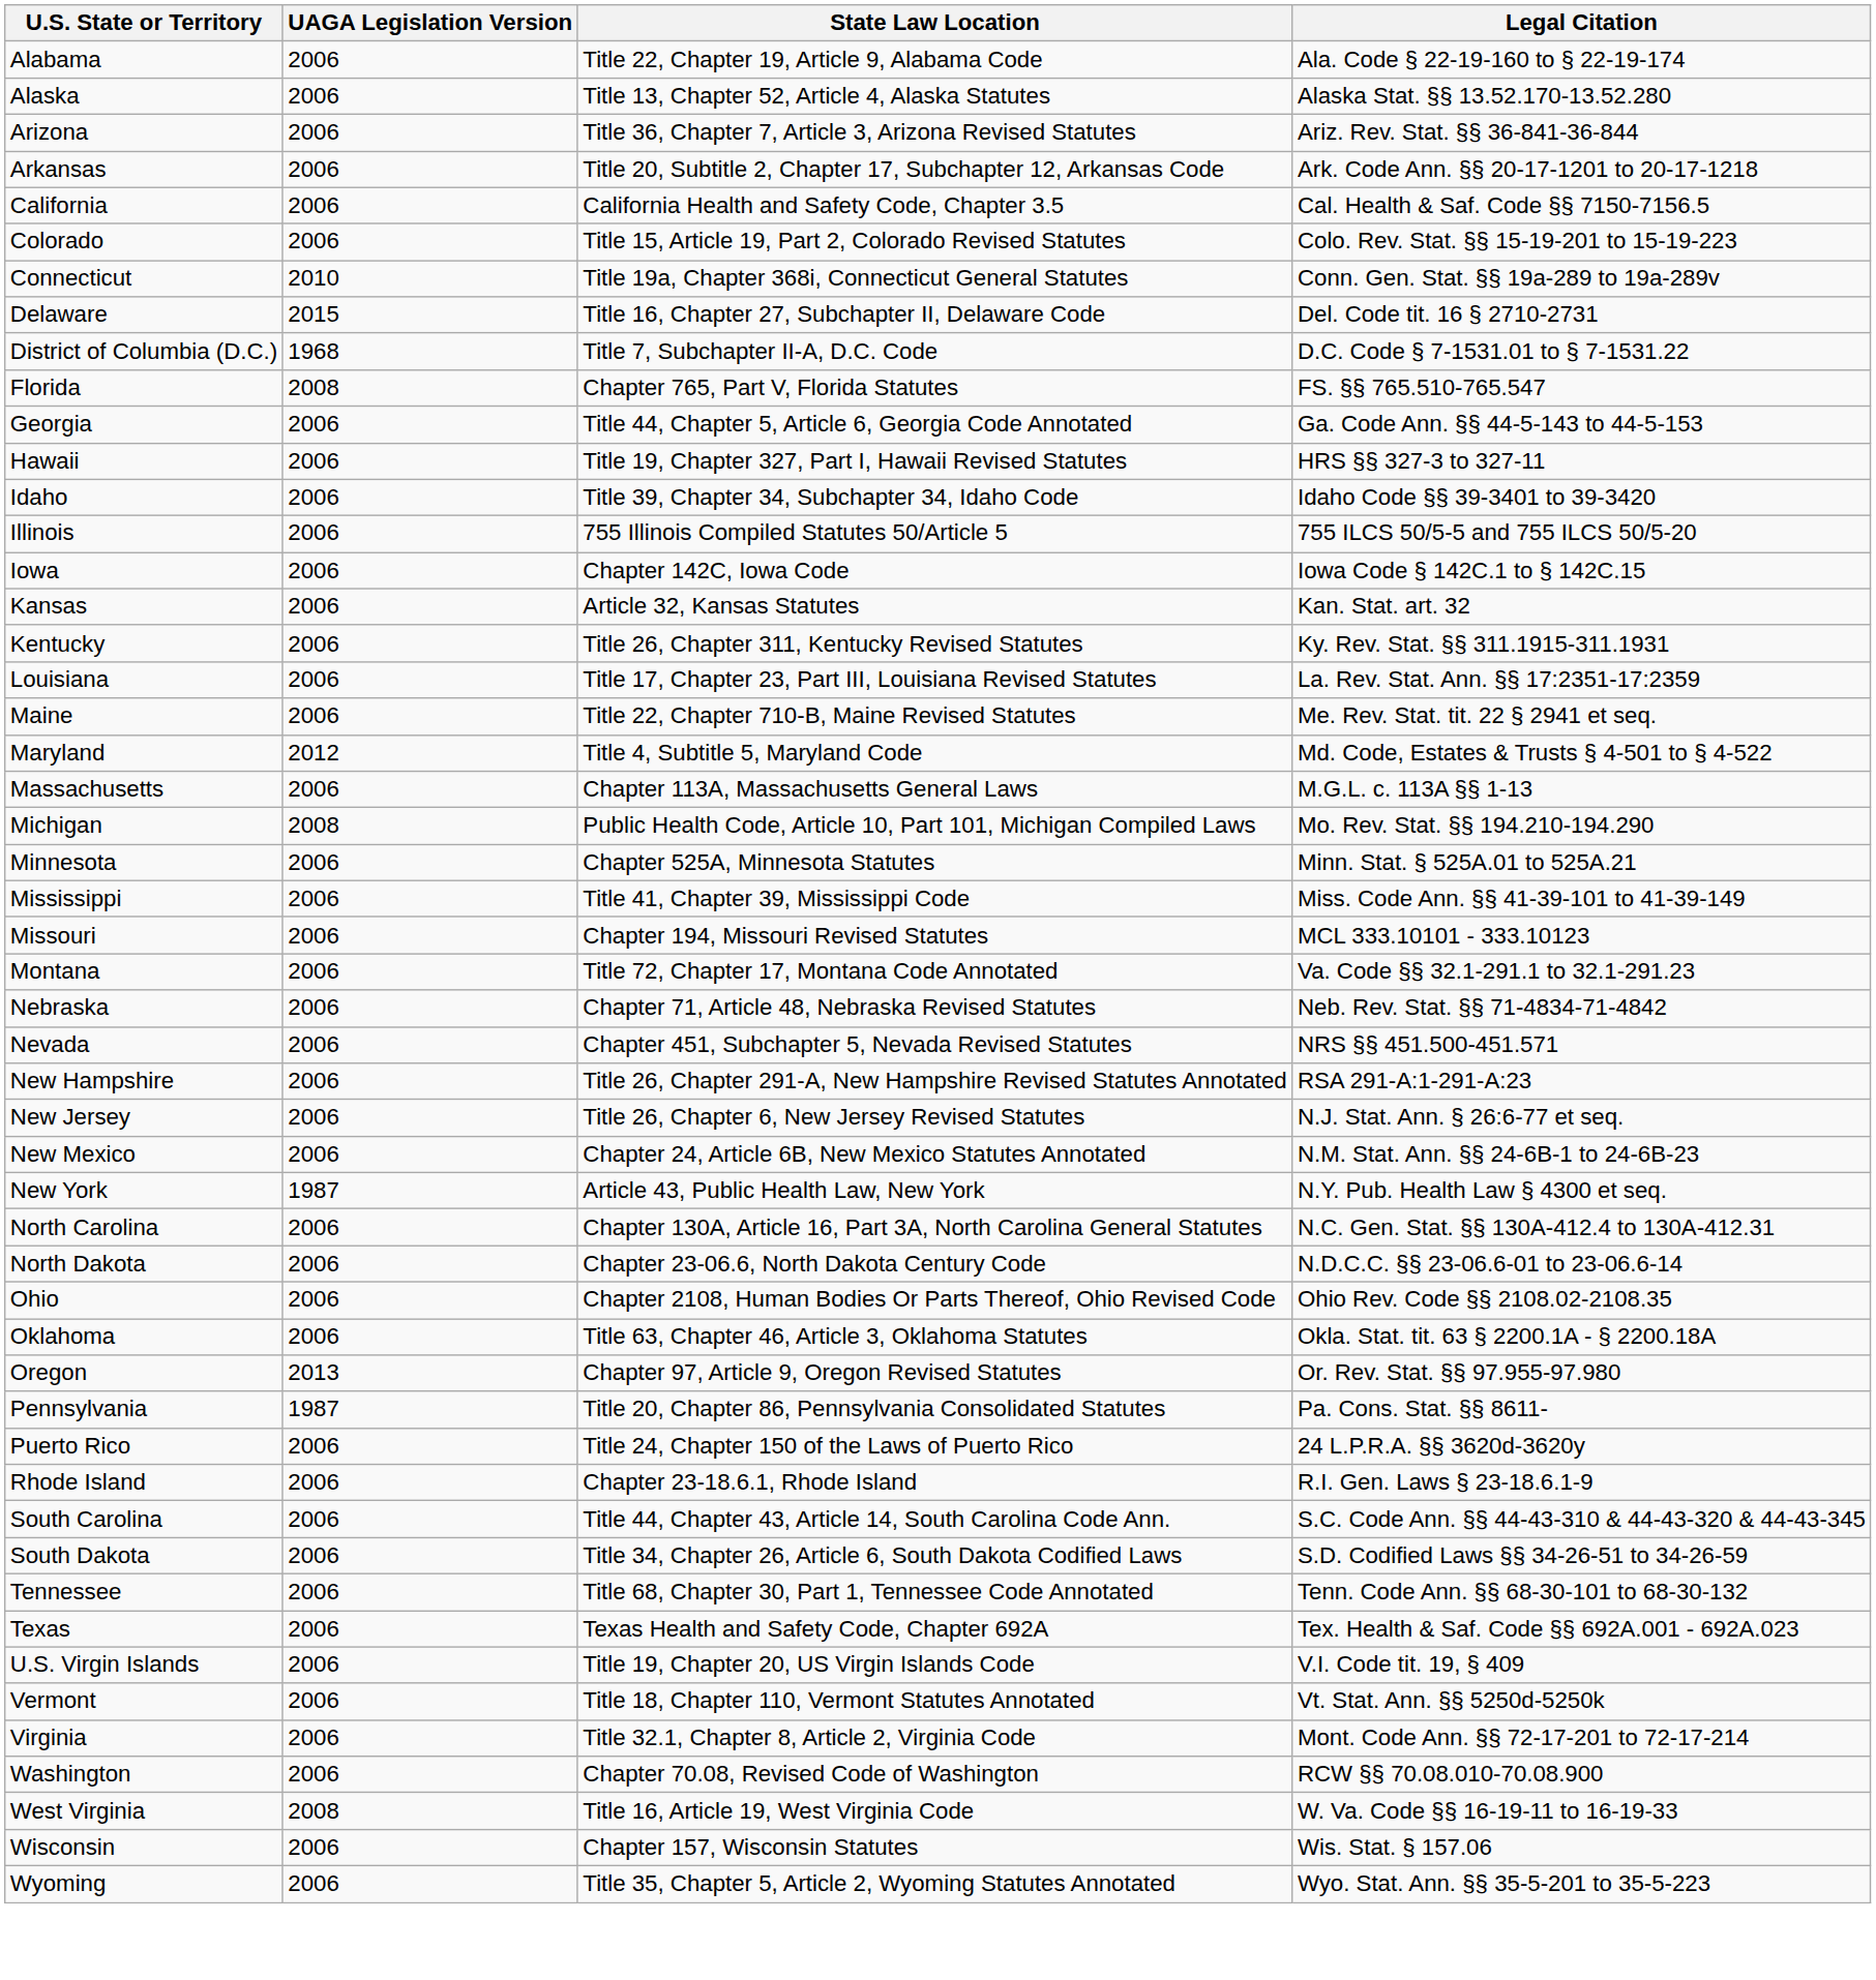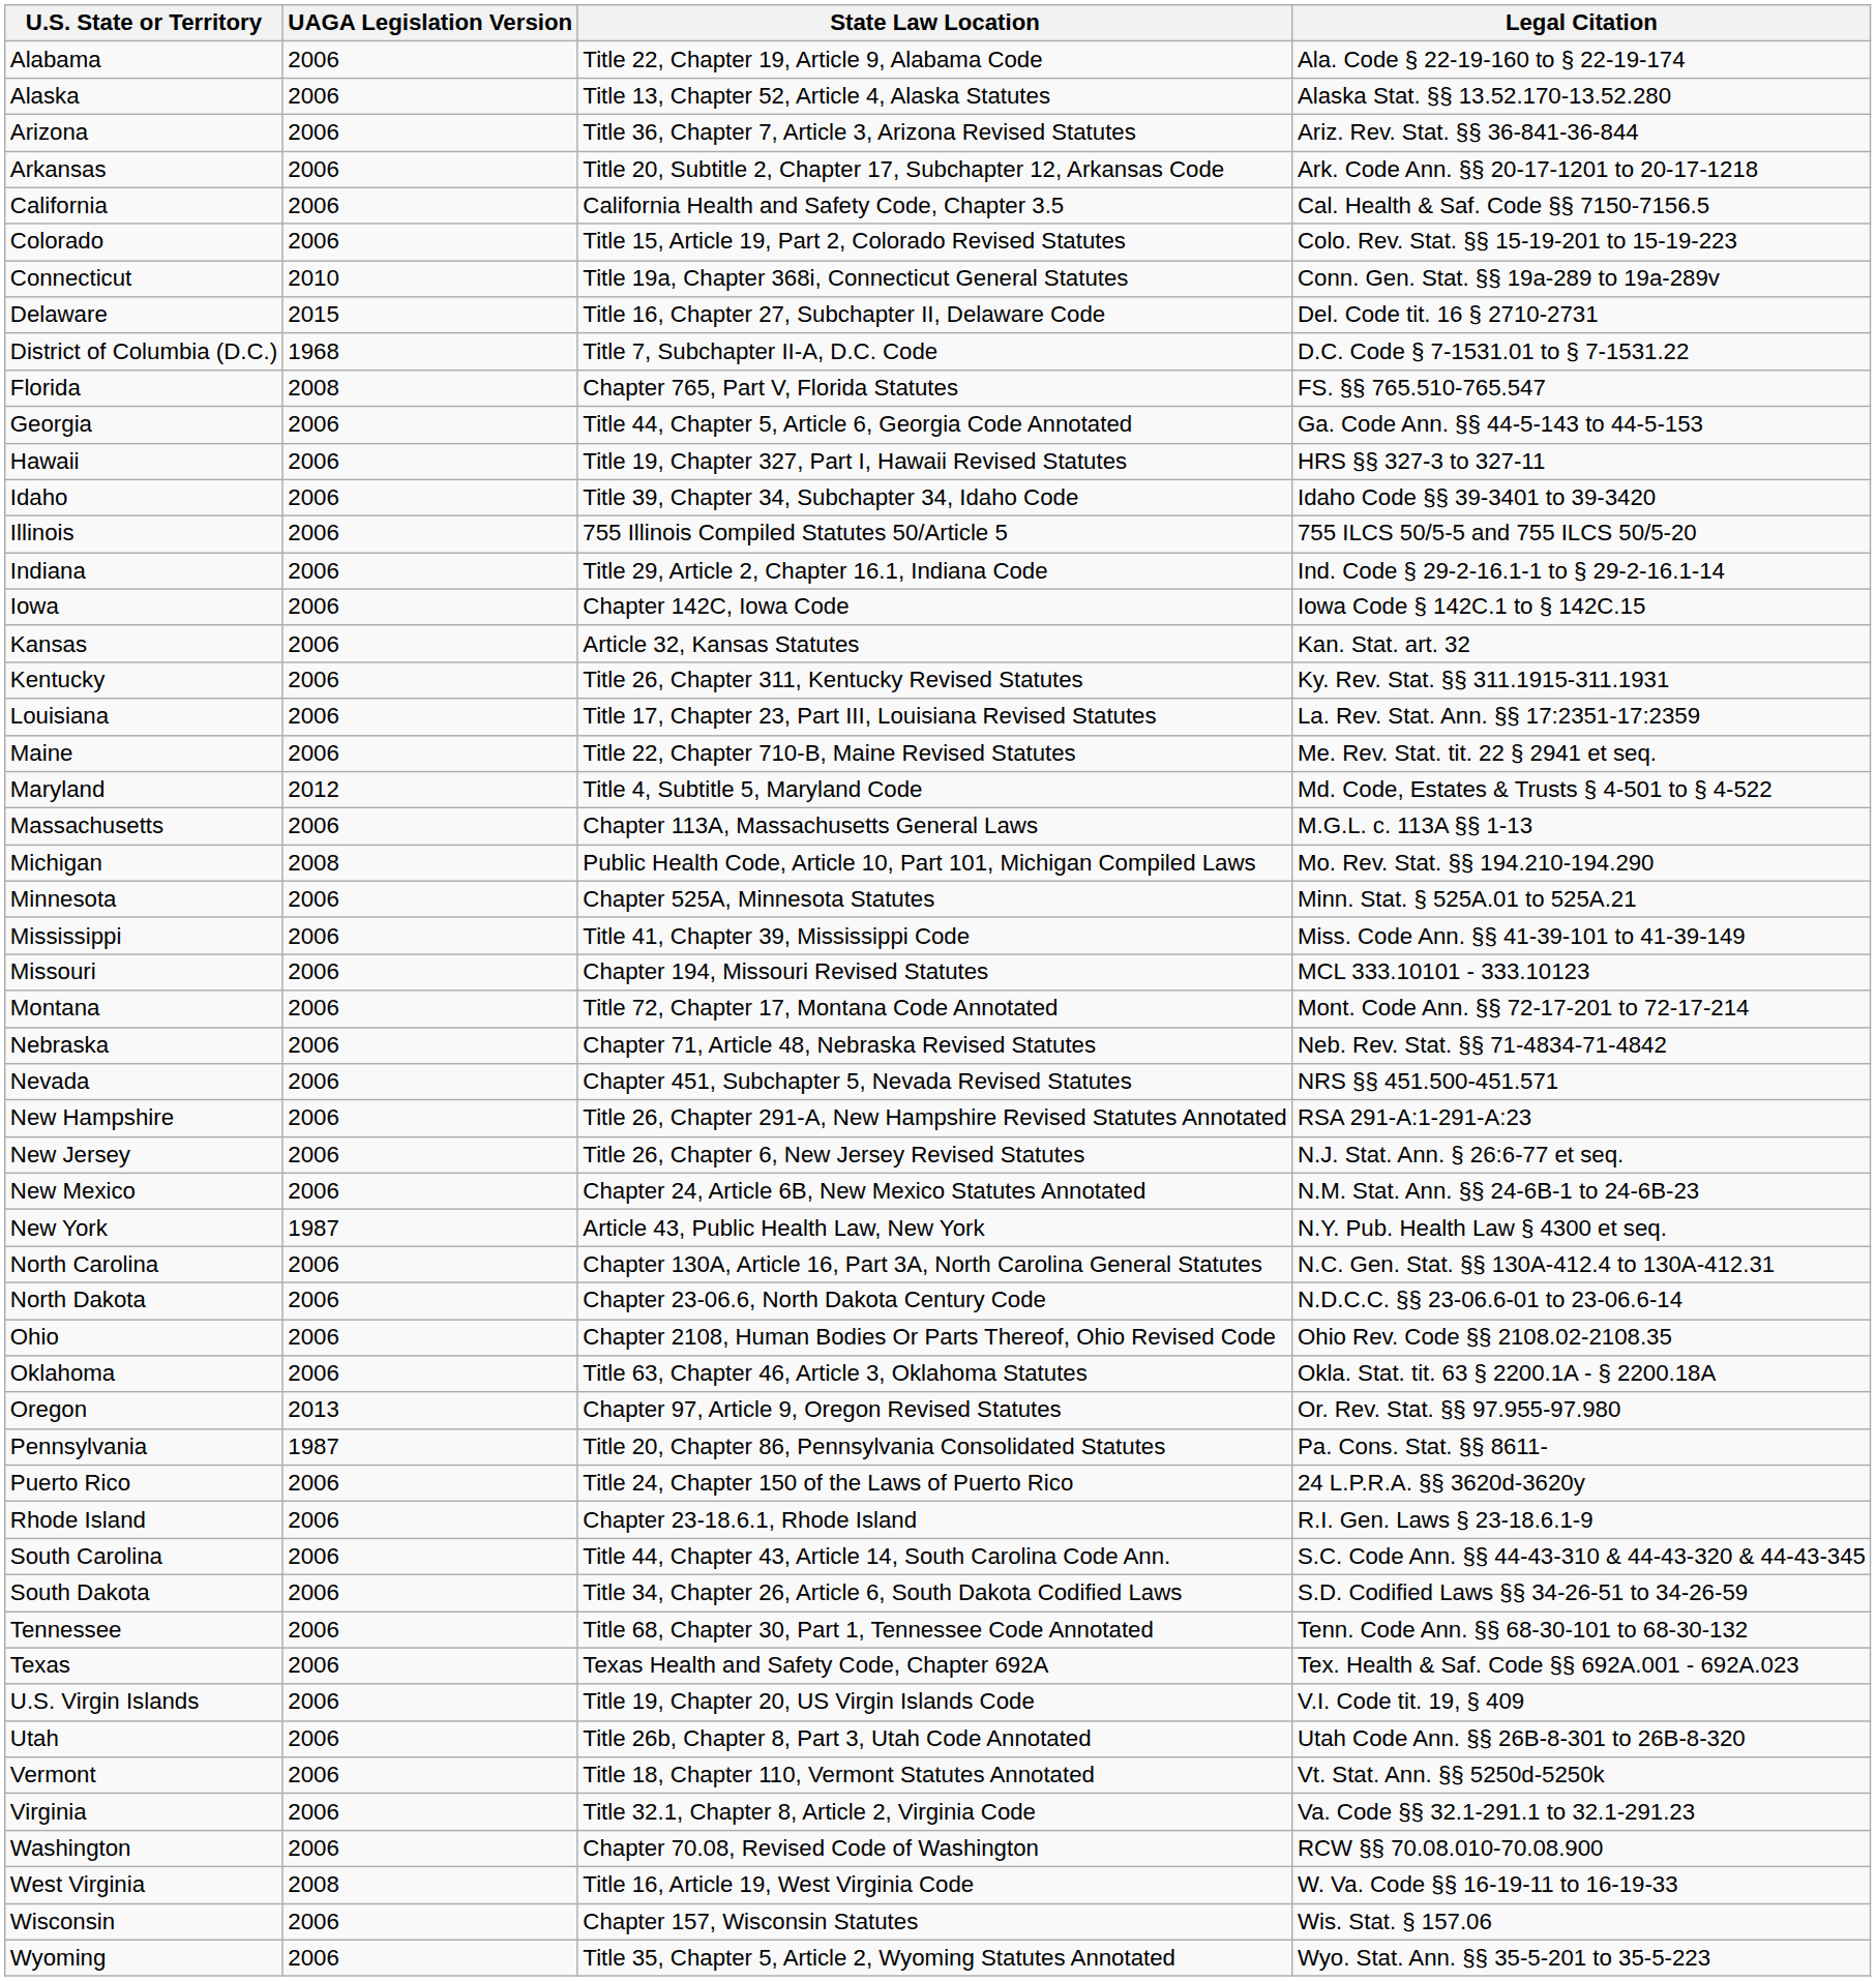 <table class="wikitable sortable">
 <tr>
 <th>U.S. State or Territory</th>
 <th>UAGA Legislation Version</th>
 <th>State Law Location</th>
 <th>Legal Citation</th>
 </tr>
 <tr>
 <td>Alabama</td>
 <td>2006</td>
 <td>Title 22, Chapter 19, Article 9, Alabama Code</td>
 <td>Ala. Code § 22-19-160 to § 22-19-174</td>
 </tr>
 <tr>
 <td>Alaska</td>
 <td>2006</td>
 <td>Title 13, Chapter 52, Article 4, Alaska Statutes</td>
 <td>Alaska Stat. §§ 13.52.170-13.52.280</td>
 </tr>
 <tr>
 <td>Arizona</td>
 <td>2006</td>
 <td>Title 36, Chapter 7, Article 3, Arizona Revised Statutes</td>
 <td>Ariz. Rev. Stat. §§ 36-841-36-844</td>
 </tr>
 <tr>
 <td>Arkansas</td>
 <td>2006</td>
 <td>Title 20, Subtitle 2, Chapter 17, Subchapter 12, Arkansas Code</td>
 <td>Ark. Code Ann. §§ 20-17-1201 to 20-17-1218</td>
 </tr>
 <tr>
 <td>California</td>
 <td>2006</td>
 <td>California Health and Safety Code, Chapter 3.5</td>
 <td>Cal. Health & Saf. Code §§ 7150-7156.5</td>
 </tr>
 <tr>
 <td>Colorado</td>
 <td>2006</td>
 <td>Title 15, Article 19, Part 2, Colorado Revised Statutes</td>
 <td>Colo. Rev. Stat. §§ 15-19-201 to 15-19-223</td>
 </tr>
 <tr>
 <td>Connecticut</td>
 <td>2010</td>
 <td>Title 19a, Chapter 368i, Connecticut General Statutes</td>
 <td>Conn. Gen. Stat. §§ 19a-289 to 19a-289v</td>
 </tr>
 <tr>
 <td>Delaware</td>
 <td>2015</td>
 <td>Title 16, Chapter 27, Subchapter II, Delaware Code</td>
 <td>Del. Code tit. 16 § 2710-2731</td>
 </tr>
 <tr>
 <td>District of Columbia (D.C.)</td>
 <td>1968</td>
 <td>Title 7, Subchapter II-A, D.C. Code</td>
 <td>D.C. Code § 7-1531.01 to § 7-1531.22</td>
 </tr>
 <tr>
 <td>Florida</td>
 <td>2008</td>
 <td>Chapter 765, Part V, Florida Statutes</td>
 <td>FS. §§ 765.510-765.547</td>
 </tr>
 <tr>
 <td>Georgia</td>
 <td>2006</td>
 <td>Title 44, Chapter 5, Article 6, Georgia Code Annotated</td>
 <td>Ga. Code Ann. §§ 44-5-143 to 44-5-153</td>
 </tr>
 <tr>
 <td>Hawaii</td>
 <td>2006</td>
 <td>Title 19, Chapter 327, Part I, Hawaii Revised Statutes</td>
 <td>HRS §§ 327-3 to 327-11</td>
 </tr>
 <tr>
 <td>Idaho</td>
 <td>2006</td>
 <td>Title 39, Chapter 34, Subchapter 34, Idaho Code</td>
 <td>Idaho Code §§ 39-3401 to 39-3420</td>
 </tr>
 <tr>
 <td>Illinois</td>
 <td>2006</td>
 <td>755 Illinois Compiled Statutes 50/Article 5</td>
 <td>755 ILCS 50/5-5 and 755 ILCS 50/5-20</td>
 </tr>
 <tr>
+<td>Indiana</td>
+<td>2006</td>
+<td>Title 29, Article 2, Chapter 16.1, Indiana Code</td>
+<td>Ind. Code § 29-2-16.1-1 to § 29-2-16.1-14</td>
+</tr>
+<tr>
 <td>Iowa</td>
 <td>2006</td>
 <td>Chapter 142C, Iowa Code</td>
 <td>Iowa Code § 142C.1 to § 142C.15</td>
 </tr>
 <tr>
 <td>Kansas</td>
 <td>2006</td>
 <td>Article 32, Kansas Statutes</td>
 <td>Kan. Stat. art. 32</td>
 </tr>
 <tr>
 <td>Kentucky</td>
 <td>2006</td>
 <td>Title 26, Chapter 311, Kentucky Revised Statutes</td>
 <td>Ky. Rev. Stat. §§ 311.1915-311.1931</td>
 </tr>
 <tr>
 <td>Louisiana</td>
 <td>2006</td>
 <td>Title 17, Chapter 23, Part III, Louisiana Revised Statutes</td>
 <td>La. Rev. Stat. Ann. §§ 17:2351-17:2359</td>
 </tr>
 <tr>
 <td>Maine</td>
 <td>2006</td>
 <td>Title 22, Chapter 710-B, Maine Revised Statutes</td>
 <td>Me. Rev. Stat. tit. 22 § 2941 et seq.</td>
 </tr>
 <tr>
 <td>Maryland</td>
 <td>2012</td>
 <td>Title 4, Subtitle 5, Maryland Code</td>
 <td>Md. Code, Estates & Trusts § 4-501 to § 4-522</td>
 </tr>
 <tr>
 <td>Massachusetts</td>
 <td>2006</td>
 <td>Chapter 113A, Massachusetts General Laws</td>
 <td>M.G.L. c. 113A §§ 1-13</td>
 </tr>
 <tr>
 <td>Michigan</td>
 <td>2008</td>
 <td>Public Health Code, Article 10, Part 101, Michigan Compiled Laws</td>
 <td>Mo. Rev. Stat. §§ 194.210-194.290</td>
 </tr>
 <tr>
 <td>Minnesota</td>
 <td>2006</td>
 <td>Chapter 525A, Minnesota Statutes</td>
 <td>Minn. Stat. § 525A.01 to 525A.21</td>
 </tr>
 <tr>
 <td>Mississippi</td>
 <td>2006</td>
 <td>Title 41, Chapter 39, Mississippi Code</td>
 <td>Miss. Code Ann. §§ 41-39-101 to 41-39-149</td>
 </tr>
 <tr>
 <td>Missouri</td>
 <td>2006</td>
 <td>Chapter 194, Missouri Revised Statutes</td>
 <td>MCL 333.10101 - 333.10123</td>
 </tr>
 <tr>
 <td>Montana</td>
 <td>2006</td>
 <td>Title 72, Chapter 17, Montana Code Annotated</td>
-<td>Va. Code §§ 32.1-291.1 to 32.1-291.23</td>
+<td>Mont. Code Ann. §§ 72-17-201 to 72-17-214</td>
 </tr>
 <tr>
 <td>Nebraska</td>
 <td>2006</td>
 <td>Chapter 71, Article 48, Nebraska Revised Statutes</td>
 <td>Neb. Rev. Stat. §§ 71-4834-71-4842</td>
 </tr>
 <tr>
 <td>Nevada</td>
 <td>2006</td>
 <td>Chapter 451, Subchapter 5, Nevada Revised Statutes</td>
 <td>NRS §§ 451.500-451.571</td>
 </tr>
 <tr>
 <td>New Hampshire</td>
 <td>2006</td>
 <td>Title 26, Chapter 291-A, New Hampshire Revised Statutes Annotated</td>
 <td>RSA 291-A:1-291-A:23</td>
 </tr>
 <tr>
 <td>New Jersey</td>
 <td>2006</td>
 <td>Title 26, Chapter 6, New Jersey Revised Statutes</td>
 <td>N.J. Stat. Ann. § 26:6-77 et seq.</td>
 </tr>
 <tr>
 <td>New Mexico</td>
 <td>2006</td>
 <td>Chapter 24, Article 6B, New Mexico Statutes Annotated</td>
 <td>N.M. Stat. Ann. §§ 24-6B-1 to 24-6B-23</td>
 </tr>
 <tr>
 <td>New York</td>
 <td>1987</td>
 <td>Article 43, Public Health Law, New York</td>
 <td>N.Y. Pub. Health Law § 4300 et seq.</td>
 </tr>
 <tr>
 <td>North Carolina</td>
 <td>2006</td>
 <td>Chapter 130A, Article 16, Part 3A, North Carolina General Statutes</td>
 <td>N.C. Gen. Stat. §§ 130A-412.4 to 130A-412.31</td>
 </tr>
 <tr>
 <td>North Dakota</td>
 <td>2006</td>
 <td>Chapter 23-06.6, North Dakota Century Code</td>
 <td>N.D.C.C. §§ 23-06.6-01 to 23-06.6-14</td>
 </tr>
 <tr>
 <td>Ohio</td>
 <td>2006</td>
 <td>Chapter 2108, Human Bodies Or Parts Thereof, Ohio Revised Code</td>
 <td>Ohio Rev. Code §§ 2108.02-2108.35</td>
 </tr>
 <tr>
 <td>Oklahoma</td>
 <td>2006</td>
 <td>Title 63, Chapter 46, Article 3, Oklahoma Statutes</td>
 <td>Okla. Stat. tit. 63 § 2200.1A - § 2200.18A</td>
 </tr>
 <tr>
 <td>Oregon</td>
 <td>2013</td>
 <td>Chapter 97, Article 9, Oregon Revised Statutes</td>
 <td>Or. Rev. Stat. §§ 97.955-97.980</td>
 </tr>
 <tr>
 <td>Pennsylvania</td>
 <td>1987</td>
 <td>Title 20, Chapter 86, Pennsylvania Consolidated Statutes</td>
 <td>Pa. Cons. Stat. §§ 8611-</td>
 </tr>
 <tr>
 <td>Puerto Rico</td>
 <td>2006</td>
 <td>Title 24, Chapter 150 of the Laws of Puerto Rico</td>
 <td>24 L.P.R.A. §§ 3620d-3620y</td>
 </tr>
 <tr>
 <td>Rhode Island</td>
 <td>2006</td>
 <td>Chapter 23-18.6.1, Rhode Island</td>
 <td>R.I. Gen. Laws § 23-18.6.1-9</td>
 </tr>
 <tr>
 <td>South Carolina</td>
 <td>2006</td>
 <td>Title 44, Chapter 43, Article 14, South Carolina Code Ann.</td>
 <td>S.C. Code Ann. §§ 44-43-310 & 44-43-320 & 44-43-345</td>
 </tr>
 <tr>
 <td>South Dakota</td>
 <td>2006</td>
 <td>Title 34, Chapter 26, Article 6, South Dakota Codified Laws</td>
 <td>S.D. Codified Laws §§ 34-26-51 to 34-26-59</td>
 </tr>
 <tr>
 <td>Tennessee</td>
 <td>2006</td>
 <td>Title 68, Chapter 30, Part 1, Tennessee Code Annotated</td>
 <td>Tenn. Code Ann. §§ 68-30-101 to 68-30-132</td>
 </tr>
 <tr>
 <td>Texas</td>
 <td>2006</td>
 <td>Texas Health and Safety Code, Chapter 692A</td>
 <td>Tex. Health & Saf. Code §§ 692A.001 - 692A.023</td>
 </tr>
 <tr>
 <td>U.S. Virgin Islands</td>
 <td>2006</td>
 <td>Title 19, Chapter 20, US Virgin Islands Code</td>
 <td>V.I. Code tit. 19, § 409</td>
 </tr>
 <tr>
+<td>Utah</td>
+<td>2006</td>
+<td>Title 26b, Chapter 8, Part 3, Utah Code Annotated</td>
+<td>Utah Code Ann. §§ 26B-8-301 to 26B-8-320</td>
+</tr>
+<tr>
 <td>Vermont</td>
 <td>2006</td>
 <td>Title 18, Chapter 110, Vermont Statutes Annotated</td>
 <td>Vt. Stat. Ann. §§ 5250d-5250k</td>
 </tr>
 <tr>
 <td>Virginia</td>
 <td>2006</td>
 <td>Title 32.1, Chapter 8, Article 2, Virginia Code</td>
-<td>Mont. Code Ann. §§ 72-17-201 to 72-17-214</td>
+<td>Va. Code §§ 32.1-291.1 to 32.1-291.23</td>
 </tr>
 <tr>
 <td>Washington</td>
 <td>2006</td>
 <td>Chapter 70.08, Revised Code of Washington</td>
 <td>RCW §§ 70.08.010-70.08.900</td>
 </tr>
 <tr>
 <td>West Virginia</td>
 <td>2008</td>
 <td>Title 16, Article 19, West Virginia Code</td>
 <td>W. Va. Code §§ 16-19-11 to 16-19-33</td>
 </tr>
 <tr>
 <td>Wisconsin</td>
 <td>2006</td>
 <td>Chapter 157, Wisconsin Statutes</td>
 <td>Wis. Stat. § 157.06</td>
 </tr>
 <tr>
 <td>Wyoming</td>
 <td>2006</td>
 <td>Title 35, Chapter 5, Article 2, Wyoming Statutes Annotated</td>
 <td>Wyo. Stat. Ann. §§ 35-5-201 to 35-5-223</td>
 </tr>
 </table>
